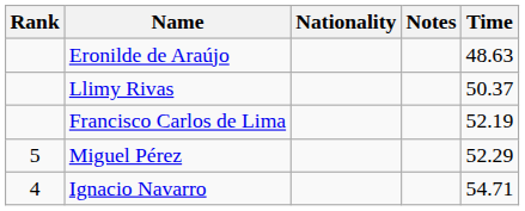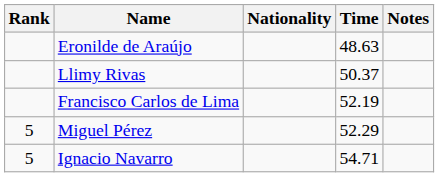 <table class="wikitable sortable" style="text-align:center">
 <tr>
 <th>Rank</th>
 <th>Name</th>
 <th>Nationality</th>
+<th>Time</th>
 <th>Notes</th>
-<th>Time</th>
 </tr>
 <tr>
 <td></td>
 <td align=left><a href='#'>Eronilde de Araújo</a></td>
 <td align=left></td>
+<td>48.63</td>
 <td></td>
-<td>48.63</td>
 </tr>
 <tr>
 <td></td>
 <td align=left><a href='#'>Llimy Rivas</a></td>
 <td align=left></td>
+<td>50.37</td>
 <td></td>
-<td>50.37</td>
 </tr>
 <tr>
 <td></td>
 <td align=left><a href='#'>Francisco Carlos de Lima</a></td>
 <td align=left></td>
+<td>52.19</td>
 <td></td>
-<td>52.19</td>
 </tr>
 <tr>
 <td>5</td>
 <td align=left><a href='#'>Miguel Pérez</a></td>
 <td align=left></td>
+<td>52.29</td>
 <td></td>
-<td>52.29</td>
 </tr>
 <tr>
-<td>4</td>
+<td>5</td>
 <td align=left><a href='#'>Ignacio Navarro</a></td>
 <td align=left></td>
+<td>54.71</td>
 <td></td>
-<td>54.71</td>
 </tr>
 </table>
